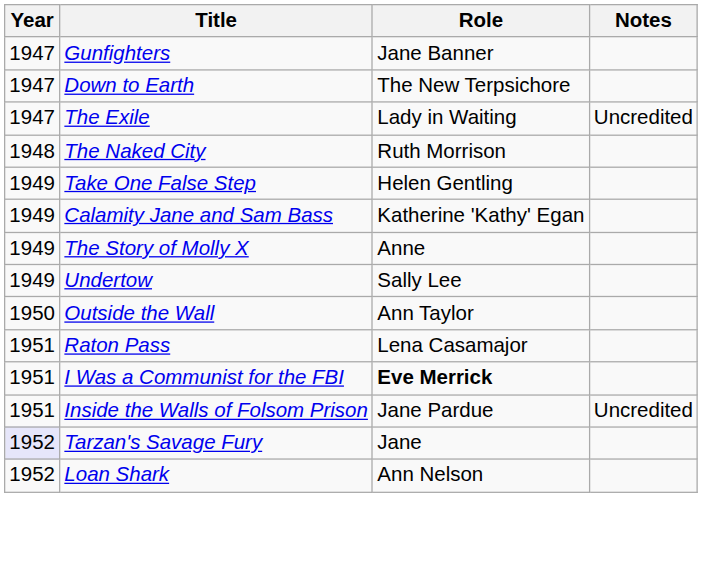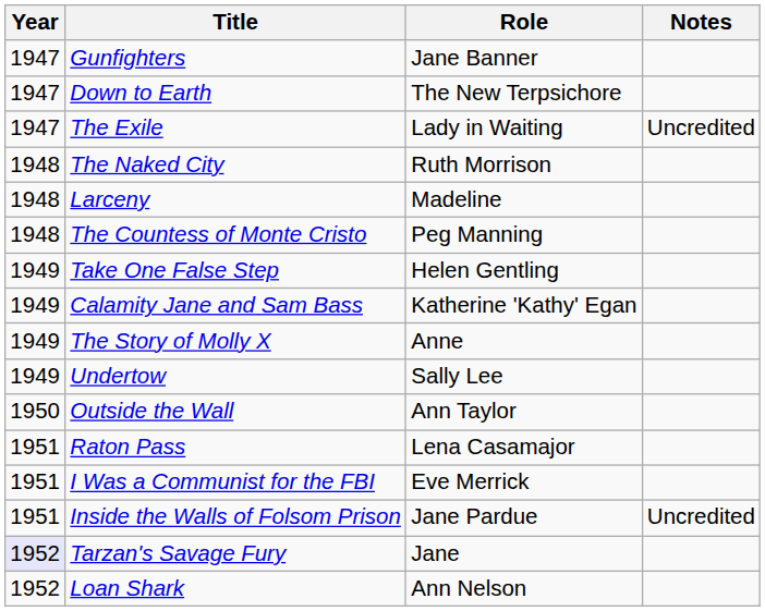 <table class="wikitable">
 <tr>
 <th>Year</th>
 <th>Title</th>
 <th>Role</th>
 <th>Notes</th>
 </tr>
 <tr>
 <td>1947</td>
 <td><em><a href='#'>Gunfighters</a></em></td>
 <td>Jane Banner</td>
 <td></td>
 </tr>
 <tr>
 <td>1947</td>
 <td><em><a href='#'>Down to Earth</a></em></td>
 <td>The New Terpsichore</td>
 <td></td>
 </tr>
 <tr>
 <td>1947</td>
 <td><em><a href='#'>The Exile</a></em></td>
 <td>Lady in Waiting</td>
 <td>Uncredited</td>
 </tr>
 <tr>
 <td>1948</td>
 <td><em><a href='#'>The Naked City</a></em></td>
 <td>Ruth Morrison</td>
+<td></td>
+</tr>
+<tr>
+<td>1948</td>
+<td><em><a href='#'>Larceny</a></em></td>
+<td>Madeline</td>
+<td></td>
+</tr>
+<tr>
+<td>1948</td>
+<td><em><a href='#'>The Countess of Monte Cristo</a></em></td>
+<td>Peg Manning</td>
 <td></td>
 </tr>
 <tr>
 <td>1949</td>
 <td><em><a href='#'>Take One False Step</a></em></td>
 <td>Helen Gentling</td>
 <td></td>
 </tr>
 <tr>
 <td>1949</td>
 <td><em><a href='#'>Calamity Jane and Sam Bass</a></em></td>
 <td>Katherine 'Kathy' Egan</td>
 <td></td>
 </tr>
 <tr>
 <td>1949</td>
 <td><em><a href='#'>The Story of Molly X</a></em></td>
 <td>Anne</td>
 <td></td>
 </tr>
 <tr>
 <td>1949</td>
 <td><em><a href='#'>Undertow</a></em></td>
 <td>Sally Lee</td>
 <td></td>
 </tr>
 <tr>
 <td>1950</td>
 <td><em><a href='#'>Outside the Wall</a></em></td>
 <td>Ann Taylor</td>
 <td></td>
 </tr>
 <tr>
 <td>1951</td>
 <td><em><a href='#'>Raton Pass</a></em></td>
 <td>Lena Casamajor</td>
 <td></td>
 </tr>
 <tr>
 <td>1951</td>
 <td><em><a href='#'>I Was a Communist for the FBI</a></em></td>
-<td><strong>Eve Merrick</strong></td>
+<td>Eve Merrick</td>
 <td></td>
 </tr>
 <tr>
 <td>1951</td>
 <td><em><a href='#'>Inside the Walls of Folsom Prison</a></em></td>
 <td>Jane Pardue</td>
 <td>Uncredited</td>
 </tr>
 <tr>
 <td style="background: lavender;">1952</td>
 <td><em><a href='#'>Tarzan's Savage Fury</a></em></td>
 <td>Jane</td>
 <td></td>
 </tr>
 <tr>
 <td>1952</td>
 <td><em><a href='#'>Loan Shark</a></em></td>
 <td>Ann Nelson</td>
 <td></td>
 </tr>
 </table>
